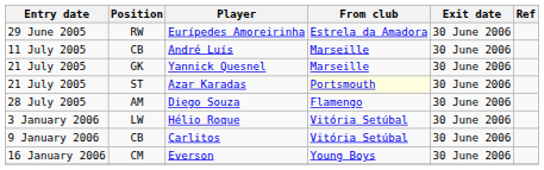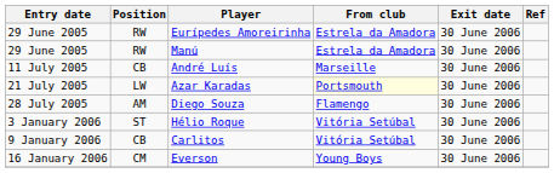 <table class="wikitable sortable">
 <tr>
 <th>Entry date</th>
 <th>Position</th>
 <th>Player</th>
 <th>From club</th>
 <th>Exit date</th>
 <th>Ref</th>
 </tr>
 <tr>
 <td>29 June 2005</td>
 <td style="text-align:center;">RW</td>
 <td style="text-align:left;"><a href='#'>Eurípedes Amoreirinha</a></td>
 <td style="text-align:left;"><a href='#'>Estrela da Amadora</a></td>
 <td>30 June 2006</td>
 <td></td>
 </tr>
 <tr>
+<td>29 June 2005</td>
+<td style="text-align:center;">RW</td>
+<td style="text-align:left;"><a href='#'>Manú</a></td>
+<td style="text-align:left;"><a href='#'>Estrela da Amadora</a></td>
+<td>30 June 2006</td>
+<td></td>
+</tr>
+<tr>
 <td>11 July 2005</td>
 <td style="text-align:center;">CB</td>
 <td style="text-align:left;"><a href='#'>André Luís</a></td>
 <td style="text-align:left;"><a href='#'>Marseille</a></td>
 <td>30 June 2006</td>
 <td></td>
 </tr>
 <tr>
 <td>21 July 2005</td>
-<td style="text-align:center;">GK</td>
-<td style="text-align:left;"><a href='#'>Yannick Quesnel</a></td>
-<td style="text-align:left;"><a href='#'>Marseille</a></td>
-<td>30 June 2006</td>
-<td></td>
-</tr>
-<tr>
-<td>21 July 2005</td>
-<td style="text-align:center;">ST</td>
+<td style="text-align:center;">LW</td>
 <td style="text-align:left;"><a href='#'>Azar Karadas</a></td>
 <td style="background: lightyellow; text-align:left;"><a href='#'>Portsmouth</a></td>
 <td>30 June 2006</td>
 <td></td>
 </tr>
 <tr>
 <td>28 July 2005</td>
 <td style="text-align:center;">AM</td>
 <td style="text-align:left;"><a href='#'>Diego Souza</a></td>
 <td style="text-align:left;"><a href='#'>Flamengo</a></td>
 <td>30 June 2006</td>
 <td></td>
 </tr>
 <tr>
 <td>3 January 2006</td>
-<td style="text-align:center;">LW</td>
+<td style="text-align:center;">ST</td>
 <td style="text-align:left;"><a href='#'>Hélio Roque</a></td>
 <td style="text-align:left;"><a href='#'>Vitória Setúbal</a></td>
 <td>30 June 2006</td>
 <td></td>
 </tr>
 <tr>
 <td>9 January 2006</td>
 <td style="text-align:center;">CB</td>
 <td style="text-align:left;"><a href='#'>Carlitos</a></td>
 <td style="text-align:left;"><a href='#'>Vitória Setúbal</a></td>
 <td>30 June 2006</td>
 <td></td>
 </tr>
 <tr>
 <td>16 January 2006</td>
 <td style="text-align:center;">CM</td>
 <td style="text-align:left;"><a href='#'>Everson</a></td>
 <td style="text-align:left;"><a href='#'>Young Boys</a></td>
 <td>30 June 2006</td>
 <td></td>
 </tr>
 <tr>
 </tr>
 </table>
